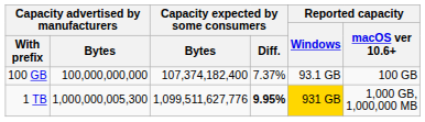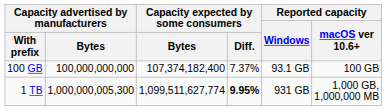 <table class="wikitable floatcenter" style="width: 60%; margin-left: 1.5em;">
 <tr>
 <th colspan=2 rowspan=2>Capacity advertised by manufacturers</th>
 <th colspan=2 rowspan=2>Capacity expected by some consumers</th>
 <th colspan=2>Reported capacity</th>
 </tr>
 <tr>
 <th rowspan=2><a href='#'>Windows</a></th>
 <th rowspan=2><a href='#'>macOS</a> ver 10.6+</th>
 </tr>
 <tr>
 <th>With prefix</th>
 <th>Bytes</th>
 <th>Bytes</th>
 <th>Diff.</th>
 </tr>
 <tr>
 <td style="text-align:right;">100 <a href='#'>GB</a></td>
 <td style="text-align:right;">100,000,000,000</td>
 <td style="text-align:right;">107,374,182,400</td>
 <td style="text-align:right;">7.37%</td>
 <td style="text-align:right;">93.1 GB</td>
 <td style="text-align:right;">100 GB</td>
 </tr>
 <tr>
 <td style="text-align:right;">1 <a href='#'>TB</a></td>
 <td style="text-align:right;">1,000,000,005,300</td>
-<td style="text-align:right;">1,099,511,627,776</td>
+<td style="text-align:right;">1,099,511,627,774</td>
 <td style="text-align:right;"><strong>9.95%</strong></td>
-<td style="background: gold; text-align:right;">931 GB</td>
+<td style="text-align:right;">931 GB</td>
 <td style="text-align:right;">1,000 GB, 1,000,000 MB</td>
 </tr>
 </table>
